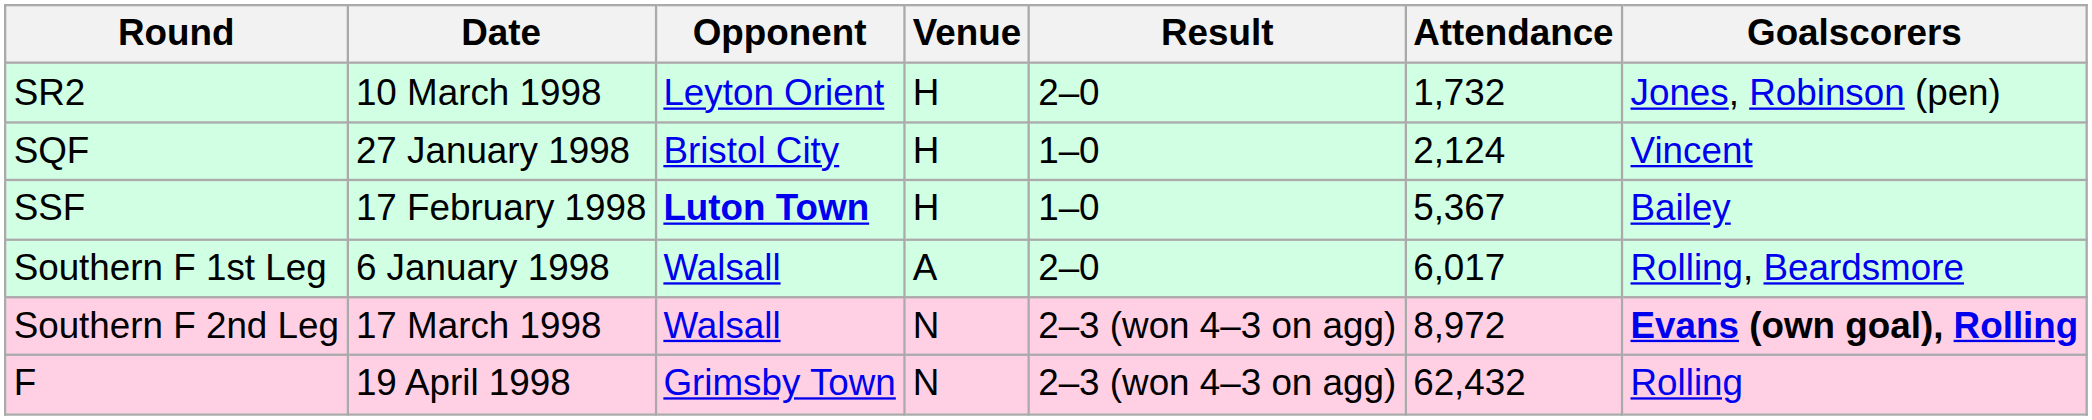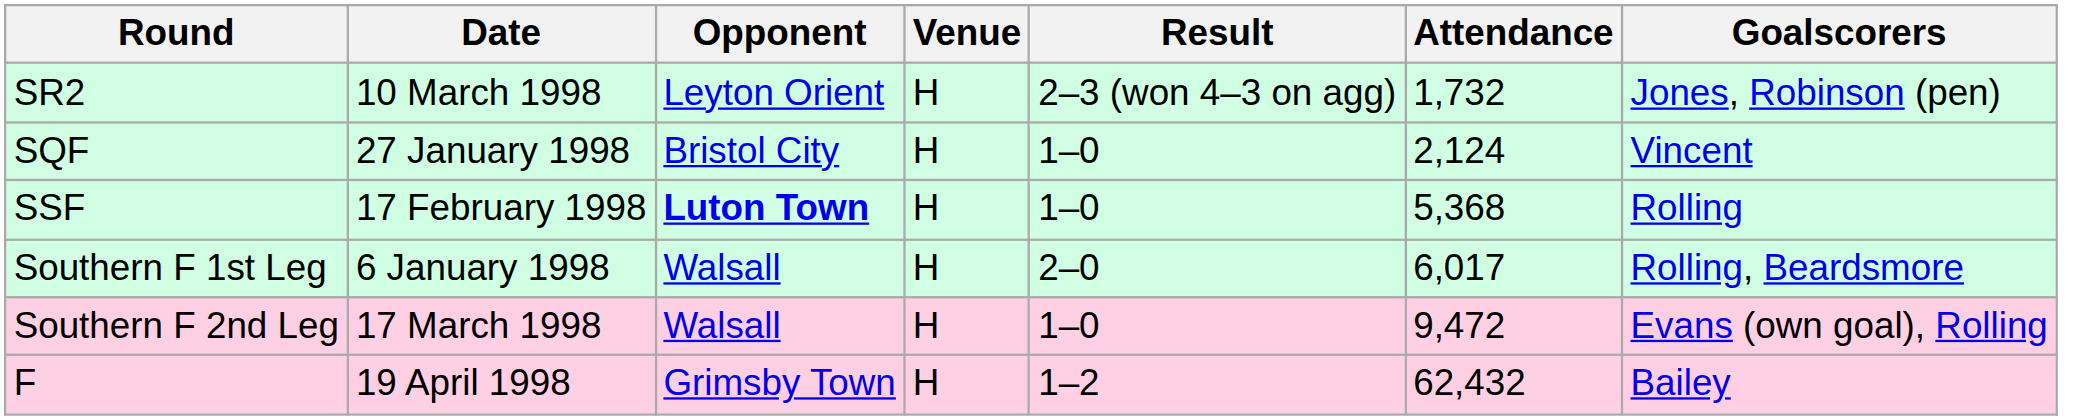 <table class="wikitable">
 <tr>
 <th>Round</th>
 <th>Date</th>
 <th>Opponent</th>
 <th>Venue</th>
 <th>Result</th>
 <th>Attendance</th>
 <th>Goalscorers</th>
 </tr>
 <tr style="background-color: #d0ffe3;">
 <td>SR2</td>
 <td>10 March 1998</td>
 <td><a href='#'>Leyton Orient</a></td>
 <td>H</td>
-<td>2–0</td>
+<td>2–3 (won 4–3 on agg)</td>
 <td>1,732</td>
 <td><a href='#'>Jones</a>, <a href='#'>Robinson</a> (pen)</td>
 </tr>
 <tr style="background-color: #d0ffe3;">
 <td>SQF</td>
 <td>27 January 1998</td>
 <td><a href='#'>Bristol City</a></td>
 <td>H</td>
 <td>1–0</td>
 <td>2,124</td>
 <td><a href='#'>Vincent</a></td>
 </tr>
 <tr style="background-color: #d0ffe3;">
 <td>SSF</td>
 <td>17 February 1998</td>
 <td><strong><a href='#'>Luton Town</a></strong></td>
 <td>H</td>
 <td>1–0</td>
-<td>5,367</td>
-<td><a href='#'>Bailey</a></td>
+<td>5,368</td>
+<td><a href='#'>Rolling</a></td>
 </tr>
 <tr style="background-color: #d0ffe3;">
 <td>Southern F 1st Leg</td>
 <td>6 January 1998</td>
 <td><a href='#'>Walsall</a></td>
-<td>A</td>
+<td>H</td>
 <td>2–0</td>
 <td>6,017</td>
 <td><a href='#'>Rolling</a>, <a href='#'>Beardsmore</a></td>
 </tr>
 <tr style="background-color: #ffd0e3;">
 <td>Southern F 2nd Leg</td>
 <td>17 March 1998</td>
 <td><a href='#'>Walsall</a></td>
-<td>N</td>
-<td>2–3 (won 4–3 on agg)</td>
-<td>8,972</td>
-<td><strong><a href='#'>Evans</a> (own goal), <a href='#'>Rolling</a></strong></td>
+<td>H</td>
+<td>1–0</td>
+<td>9,472</td>
+<td><a href='#'>Evans</a> (own goal), <a href='#'>Rolling</a></td>
 </tr>
 <tr style="background-color: #ffd0e3;">
 <td>F</td>
 <td>19 April 1998</td>
 <td><a href='#'>Grimsby Town</a></td>
-<td>N</td>
-<td>2–3 (won 4–3 on agg)</td>
+<td>H</td>
+<td>1–2</td>
 <td>62,432</td>
-<td><a href='#'>Rolling</a></td>
+<td><a href='#'>Bailey</a></td>
 </tr>
 </table>
